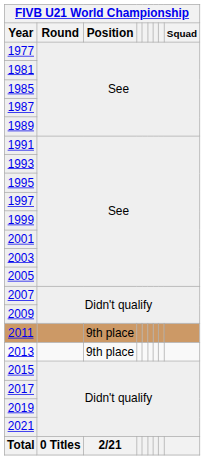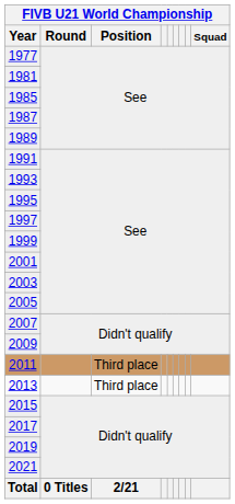 <table class="wikitable" style="text-align: center;">
 <tr>
 <th colspan=9><a href='#'>FIVB U21 World Championship</a></th>
 </tr>
 <tr>
 <th>Year</th>
 <th>Round</th>
 <th>Position</th>
 <th></th>
 <th></th>
 <th></th>
 <th></th>
 <th></th>
 <th><small>Squad</small></th>
 </tr>
 <tr bgcolor="efefef">
 <td> <a href='#'>1977</a></td>
 <td colspan=9 rowspan=5>See </td>
 </tr>
 <tr bgcolor="efefef">
 <td> <a href='#'>1981</a></td>
 </tr>
 <tr bgcolor="efefef">
 <td> <a href='#'>1985</a></td>
 </tr>
 <tr bgcolor="efefef">
 <td> <a href='#'>1987</a></td>
 </tr>
 <tr bgcolor="efefef">
 <td> <a href='#'>1989</a></td>
 </tr>
 <tr bgcolor="efefef">
 <td> <a href='#'>1991</a></td>
 <td colspan=9 rowspan=8>See </td>
 </tr>
 <tr bgcolor="efefef">
 <td> <a href='#'>1993</a></td>
 </tr>
 <tr bgcolor="efefef">
 <td> <a href='#'>1995</a></td>
 </tr>
 <tr bgcolor="efefef">
 <td> <a href='#'>1997</a></td>
 </tr>
 <tr bgcolor="efefef">
 <td> <a href='#'>1999</a></td>
 </tr>
 <tr bgcolor="efefef">
 <td> <a href='#'>2001</a></td>
 </tr>
 <tr bgcolor="efefef">
 <td> <a href='#'>2003</a></td>
 </tr>
 <tr bgcolor="efefef">
 <td> <a href='#'>2005</a></td>
 </tr>
 <tr bgcolor="efefef">
 <td> <a href='#'>2007</a></td>
 <td colspan=9 rowspan=2>Didn't qualify</td>
 </tr>
 <tr bgcolor="efefef">
 <td> <a href='#'>2009</a></td>
 </tr>
 <tr bgcolor=cc9966>
 <td> <a href='#'>2011</a></td>
 <td></td>
-<td>9th place</td>
+<td>Third place</td>
 <td></td>
 <td></td>
 <td></td>
 <td></td>
 <td></td>
 <td></td>
 </tr>
 <tr>
 <td> <a href='#'>2013</a></td>
 <td></td>
-<td>9th place</td>
+<td>Third place</td>
 <td></td>
 <td></td>
 <td></td>
 <td></td>
 <td></td>
 <td></td>
 </tr>
 <tr bgcolor="efefef">
 <td> <a href='#'>2015</a></td>
 <td colspan=9 rowspan=4>Didn't qualify</td>
 </tr>
 <tr bgcolor="efefef">
 <td> <a href='#'>2017</a></td>
 </tr>
 <tr bgcolor="efefef">
 <td> <a href='#'>2019</a></td>
 </tr>
 <tr bgcolor="efefef">
 <td>  <a href='#'>2021</a></td>
 </tr>
 <tr>
 <th>Total</th>
 <th>0 Titles</th>
 <th>2/21</th>
 <th></th>
 <th></th>
 <th></th>
 <th></th>
 <th></th>
 <th></th>
 </tr>
 </table>
